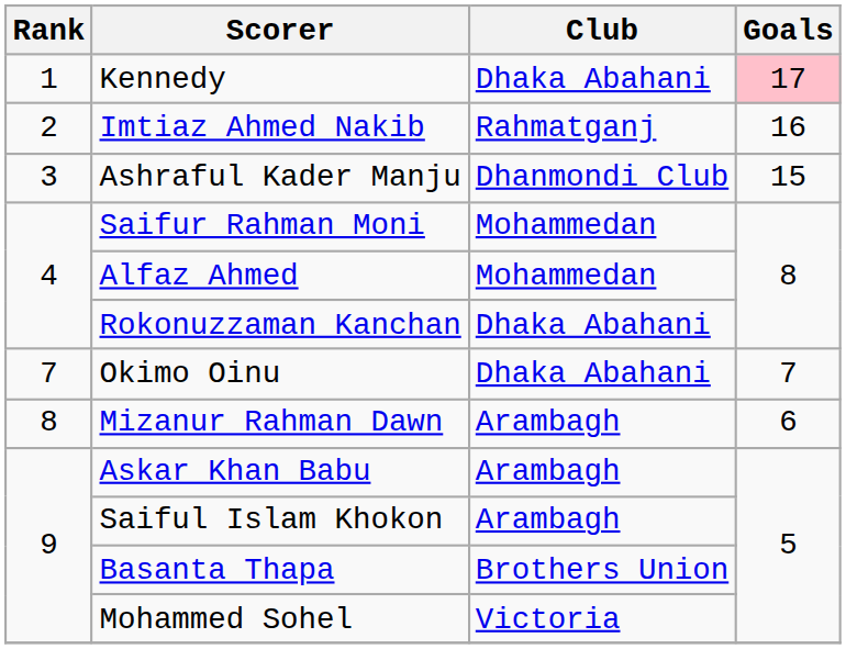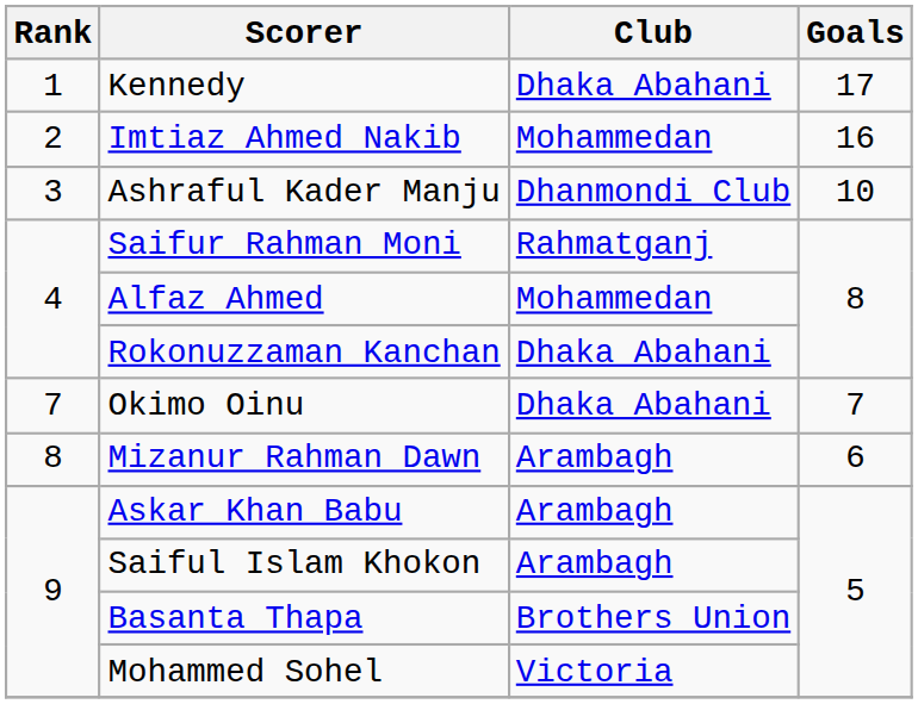 <table class="wikitable">
 <tr>
 <th>Rank</th>
 <th>Scorer</th>
 <th>Club</th>
 <th>Goals</th>
 </tr>
 <tr>
 <td align=center>1</td>
 <td> Kennedy</td>
 <td><a href='#'>Dhaka Abahani</a></td>
-<td align=center style="background: pink;">17</td>
+<td align=center>17</td>
 </tr>
 <tr>
 <td align=center>2</td>
 <td> <a href='#'>Imtiaz Ahmed Nakib</a></td>
-<td><a href='#'>Rahmatganj</a></td>
+<td><a href='#'>Mohammedan</a></td>
 <td align=center>16</td>
 </tr>
 <tr>
 <td align=center>3</td>
 <td> Ashraful Kader Manju</td>
 <td><a href='#'>Dhanmondi Club</a></td>
-<td align=center>15</td>
+<td align=center>10</td>
 </tr>
 <tr>
 <td rowspan=3 align=center>4</td>
 <td> <a href='#'>Saifur Rahman Moni</a></td>
-<td><a href='#'>Mohammedan</a></td>
+<td><a href='#'>Rahmatganj</a></td>
 <td rowspan=3 align=center>8</td>
 </tr>
 <tr>
 <td> <a href='#'>Alfaz Ahmed</a></td>
 <td><a href='#'>Mohammedan</a></td>
 </tr>
 <tr>
 <td> <a href='#'>Rokonuzzaman Kanchan</a></td>
 <td><a href='#'>Dhaka Abahani</a></td>
 </tr>
 <tr>
 <td align=center>7</td>
 <td> Okimo Oinu</td>
 <td><a href='#'>Dhaka Abahani</a></td>
 <td align=center>7</td>
 </tr>
 <tr>
 <td align=center>8</td>
 <td> <a href='#'>Mizanur Rahman Dawn</a></td>
 <td><a href='#'>Arambagh</a></td>
 <td align=center>6</td>
 </tr>
 <tr>
 <td rowspan=4 align=center>9</td>
 <td> <a href='#'>Askar Khan Babu</a></td>
 <td><a href='#'>Arambagh</a></td>
 <td rowspan=4 align=center>5</td>
 </tr>
 <tr>
 <td> Saiful Islam Khokon</td>
 <td><a href='#'>Arambagh</a></td>
 </tr>
 <tr>
 <td> <a href='#'>Basanta Thapa</a></td>
 <td><a href='#'>Brothers Union</a></td>
 </tr>
 <tr>
 <td> Mohammed Sohel</td>
 <td><a href='#'>Victoria</a></td>
 </tr>
 <tr>
 </tr>
 </table>
